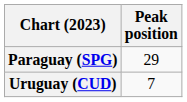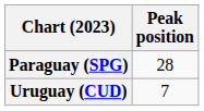 <table class="wikitable sortable plainrowheaders" style="text-align:center">
 <tr>
 <th scope="col">Chart (2023)</th>
 <th scope="col">Peak<br>position</th>
 </tr>
 <tr>
 <th scope="row">Paraguay (<a href='#'>SPG</a>)</th>
-<td>29</td>
+<td>28</td>
 </tr>
 <tr>
 <th scope="row">Uruguay (<a href='#'>CUD</a>)</th>
 <td>7</td>
 </tr>
 </table>
